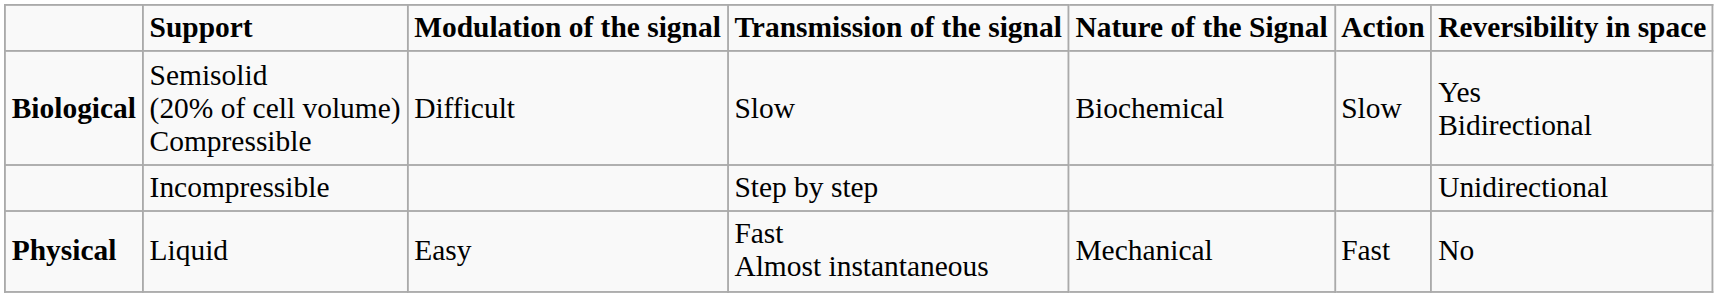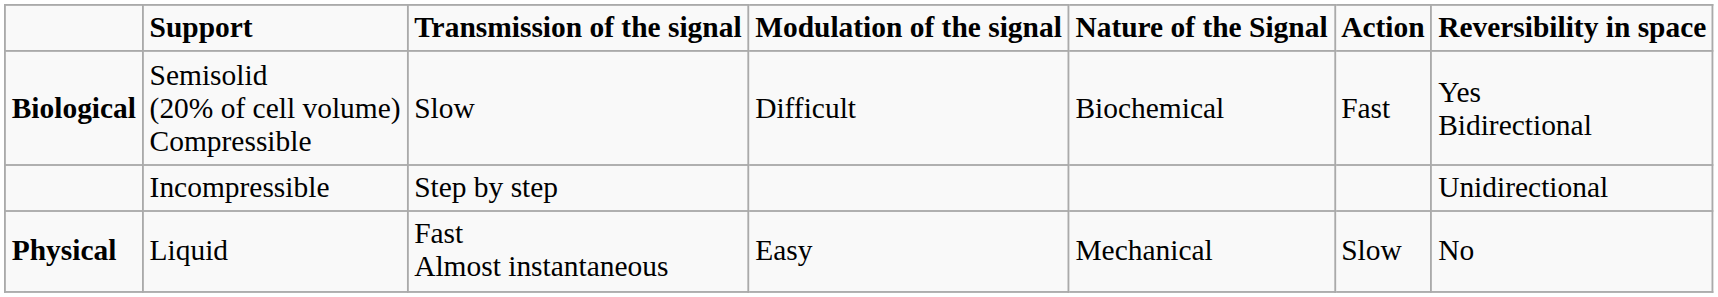 <table class="wikitable">
 <tr>
 <td></td>
 <td><strong>Support</strong></td>
+<td><strong>Transmission of  the signal</strong></td>
 <td><strong>Modulation of  the signal</strong></td>
-<td><strong>Transmission of  the signal</strong></td>
 <td><strong>Nature of the  Signal</strong></td>
 <td><strong>Action</strong></td>
 <td><strong>Reversibility in space</strong></td>
 </tr>
 <tr>
 <td><strong>Biological</strong></td>
 <td>Semisolid<br>(20% of cell volume)<br>Compressible</td>
+<td>Slow</td>
 <td>Difficult</td>
-<td>Slow</td>
 <td>Biochemical</td>
-<td>Slow</td>
+<td>Fast</td>
 <td>Yes<br>Bidirectional</td>
 </tr>
 <tr>
 <td></td>
 <td>Incompressible</td>
+<td>Step by step</td>
 <td></td>
-<td>Step by step</td>
 <td></td>
 <td></td>
 <td>Unidirectional</td>
 </tr>
 <tr>
 <td><strong>Physical</strong></td>
 <td>Liquid</td>
+<td>Fast<br>Almost instantaneous</td>
 <td>Easy</td>
-<td>Fast<br>Almost instantaneous</td>
 <td>Mechanical</td>
-<td>Fast</td>
+<td>Slow</td>
 <td>No</td>
 </tr>
 </table>
